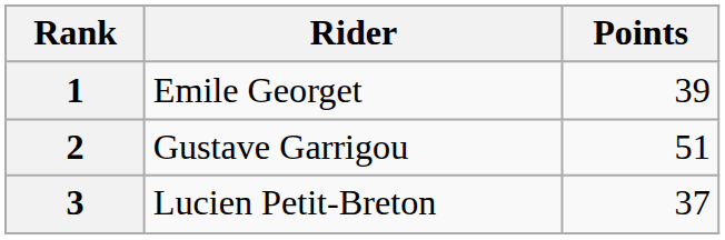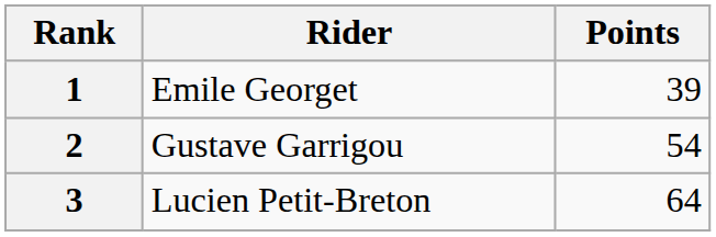 <table class="wikitable" style="width:20em">
 <tr>
 <th scope="col">Rank</th>
 <th scope="col">Rider</th>
 <th scope="col">Points</th>
 </tr>
 <tr>
 <th scope="row">1</th>
 <td>Emile Georget</td>
 <td style="text-align:right;">39</td>
 </tr>
 <tr>
 <th scope="row">2</th>
 <td>Gustave Garrigou</td>
-<td style="text-align:right;">51</td>
+<td style="text-align:right;">54</td>
 </tr>
 <tr>
 <th scope="row">3</th>
 <td>Lucien Petit-Breton</td>
-<td style="text-align:right;">37</td>
+<td style="text-align:right;">64</td>
 </tr>
 </table>
